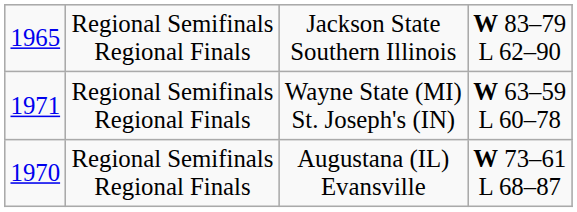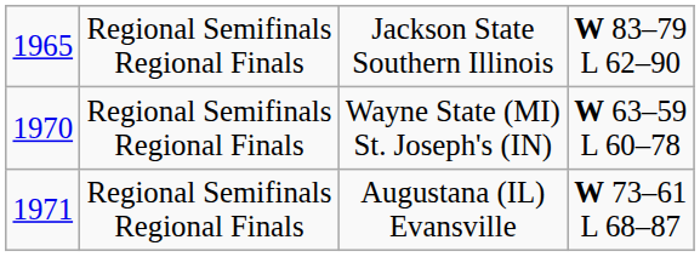 <table class="wikitable">
 <tr align="center">
 <td><a href='#'>1965</a></td>
 <td>Regional Semifinals<br>Regional Finals</td>
 <td>Jackson State<br>Southern Illinois</td>
 <td><strong>W</strong> 83–79<br>L 62–90</td>
 </tr>
 <tr align="center">
-<td><a href='#'>1971</a></td>
+<td><a href='#'>1970</a></td>
 <td>Regional Semifinals<br>Regional Finals</td>
 <td>Wayne State (MI)<br>St. Joseph's (IN)</td>
 <td><strong>W</strong> 63–59<br>L 60–78</td>
 </tr>
 <tr align="center">
-<td><a href='#'>1970</a></td>
+<td><a href='#'>1971</a></td>
 <td>Regional Semifinals<br>Regional Finals</td>
 <td>Augustana (IL)<br>Evansville</td>
 <td><strong>W</strong> 73–61<br>L 68–87</td>
 </tr>
 </table>
